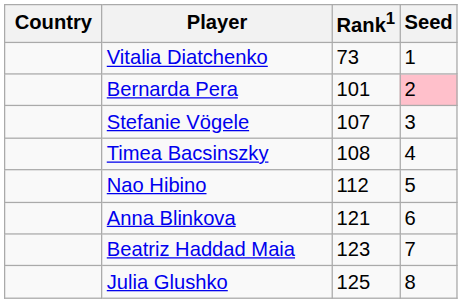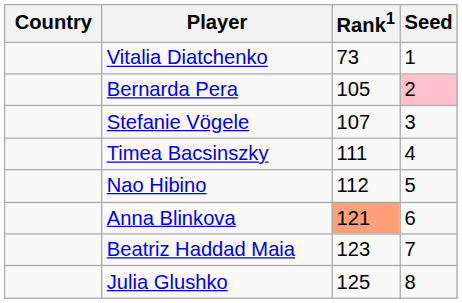 <table class="sortable wikitable">
 <tr>
 <th width="70">Country</th>
 <th width="175">Player</th>
 <th>Rank<sup>1</sup></th>
 <th>Seed</th>
 </tr>
 <tr>
 <td></td>
 <td><a href='#'>Vitalia Diatchenko</a></td>
 <td>73</td>
 <td>1</td>
 </tr>
 <tr>
 <td></td>
 <td><a href='#'>Bernarda Pera</a></td>
-<td>101</td>
+<td>105</td>
 <td style="background: pink;">2</td>
 </tr>
 <tr>
 <td></td>
 <td><a href='#'>Stefanie Vögele</a></td>
 <td>107</td>
 <td>3</td>
 </tr>
 <tr>
 <td></td>
 <td><a href='#'>Timea Bacsinszky</a></td>
-<td>108</td>
+<td>111</td>
 <td>4</td>
 </tr>
 <tr>
 <td></td>
 <td><a href='#'>Nao Hibino</a></td>
 <td>112</td>
 <td>5</td>
 </tr>
 <tr>
 <td></td>
 <td><a href='#'>Anna Blinkova</a></td>
-<td>121</td>
+<td style="background: lightsalmon;">121</td>
 <td>6</td>
 </tr>
 <tr>
 <td></td>
 <td><a href='#'>Beatriz Haddad Maia</a></td>
 <td>123</td>
 <td>7</td>
 </tr>
 <tr>
 <td></td>
 <td><a href='#'>Julia Glushko</a></td>
 <td>125</td>
 <td>8</td>
 </tr>
 </table>
